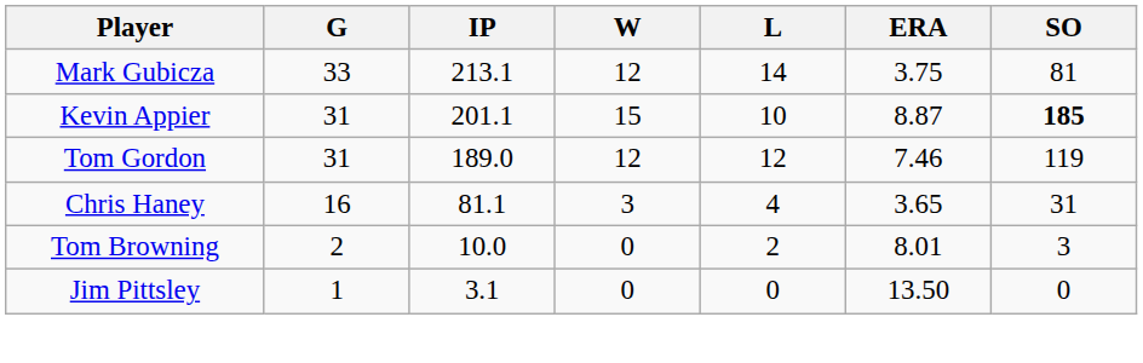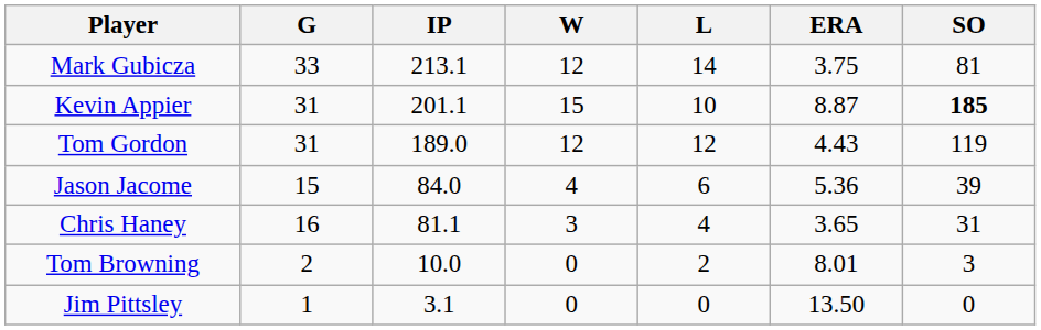 <table class="wikitable sortable">
 <tr>
 <th bgcolor="#DDDDFF" width="16%">Player</th>
 <th bgcolor="#DDDDFF" width="9%">G</th>
 <th bgcolor="#DDDDFF" width="9%">IP</th>
 <th bgcolor="#DDDDFF" width="9%">W</th>
 <th bgcolor="#DDDDFF" width="9%">L</th>
 <th bgcolor="#DDDDFF" width="9%">ERA</th>
 <th bgcolor="#DDDDFF" width="9%">SO</th>
 </tr>
 <tr align="center">
 <td><a href='#'>Mark Gubicza</a></td>
 <td>33</td>
 <td>213.1</td>
 <td>12</td>
 <td>14</td>
 <td>3.75</td>
 <td>81</td>
 </tr>
 <tr align=center>
 <td><a href='#'>Kevin Appier</a></td>
 <td>31</td>
 <td>201.1</td>
 <td>15</td>
 <td>10</td>
 <td>8.87</td>
 <td><strong>185</strong></td>
 </tr>
 <tr align=center>
 <td><a href='#'>Tom Gordon</a></td>
 <td>31</td>
 <td>189.0</td>
 <td>12</td>
 <td>12</td>
-<td>7.46</td>
+<td>4.43</td>
 <td>119</td>
+</tr>
+<tr align=center>
+<td><a href='#'>Jason Jacome</a></td>
+<td>15</td>
+<td>84.0</td>
+<td>4</td>
+<td>6</td>
+<td>5.36</td>
+<td>39</td>
 </tr>
 <tr align=center>
 <td><a href='#'>Chris Haney</a></td>
 <td>16</td>
 <td>81.1</td>
 <td>3</td>
 <td>4</td>
 <td>3.65</td>
 <td>31</td>
 </tr>
 <tr align=center>
 <td><a href='#'>Tom Browning</a></td>
 <td>2</td>
 <td>10.0</td>
 <td>0</td>
 <td>2</td>
 <td>8.01</td>
 <td>3</td>
 </tr>
 <tr align=center>
 <td><a href='#'>Jim Pittsley</a></td>
 <td>1</td>
 <td>3.1</td>
 <td>0</td>
 <td>0</td>
 <td>13.50</td>
 <td>0</td>
 </tr>
 </table>
